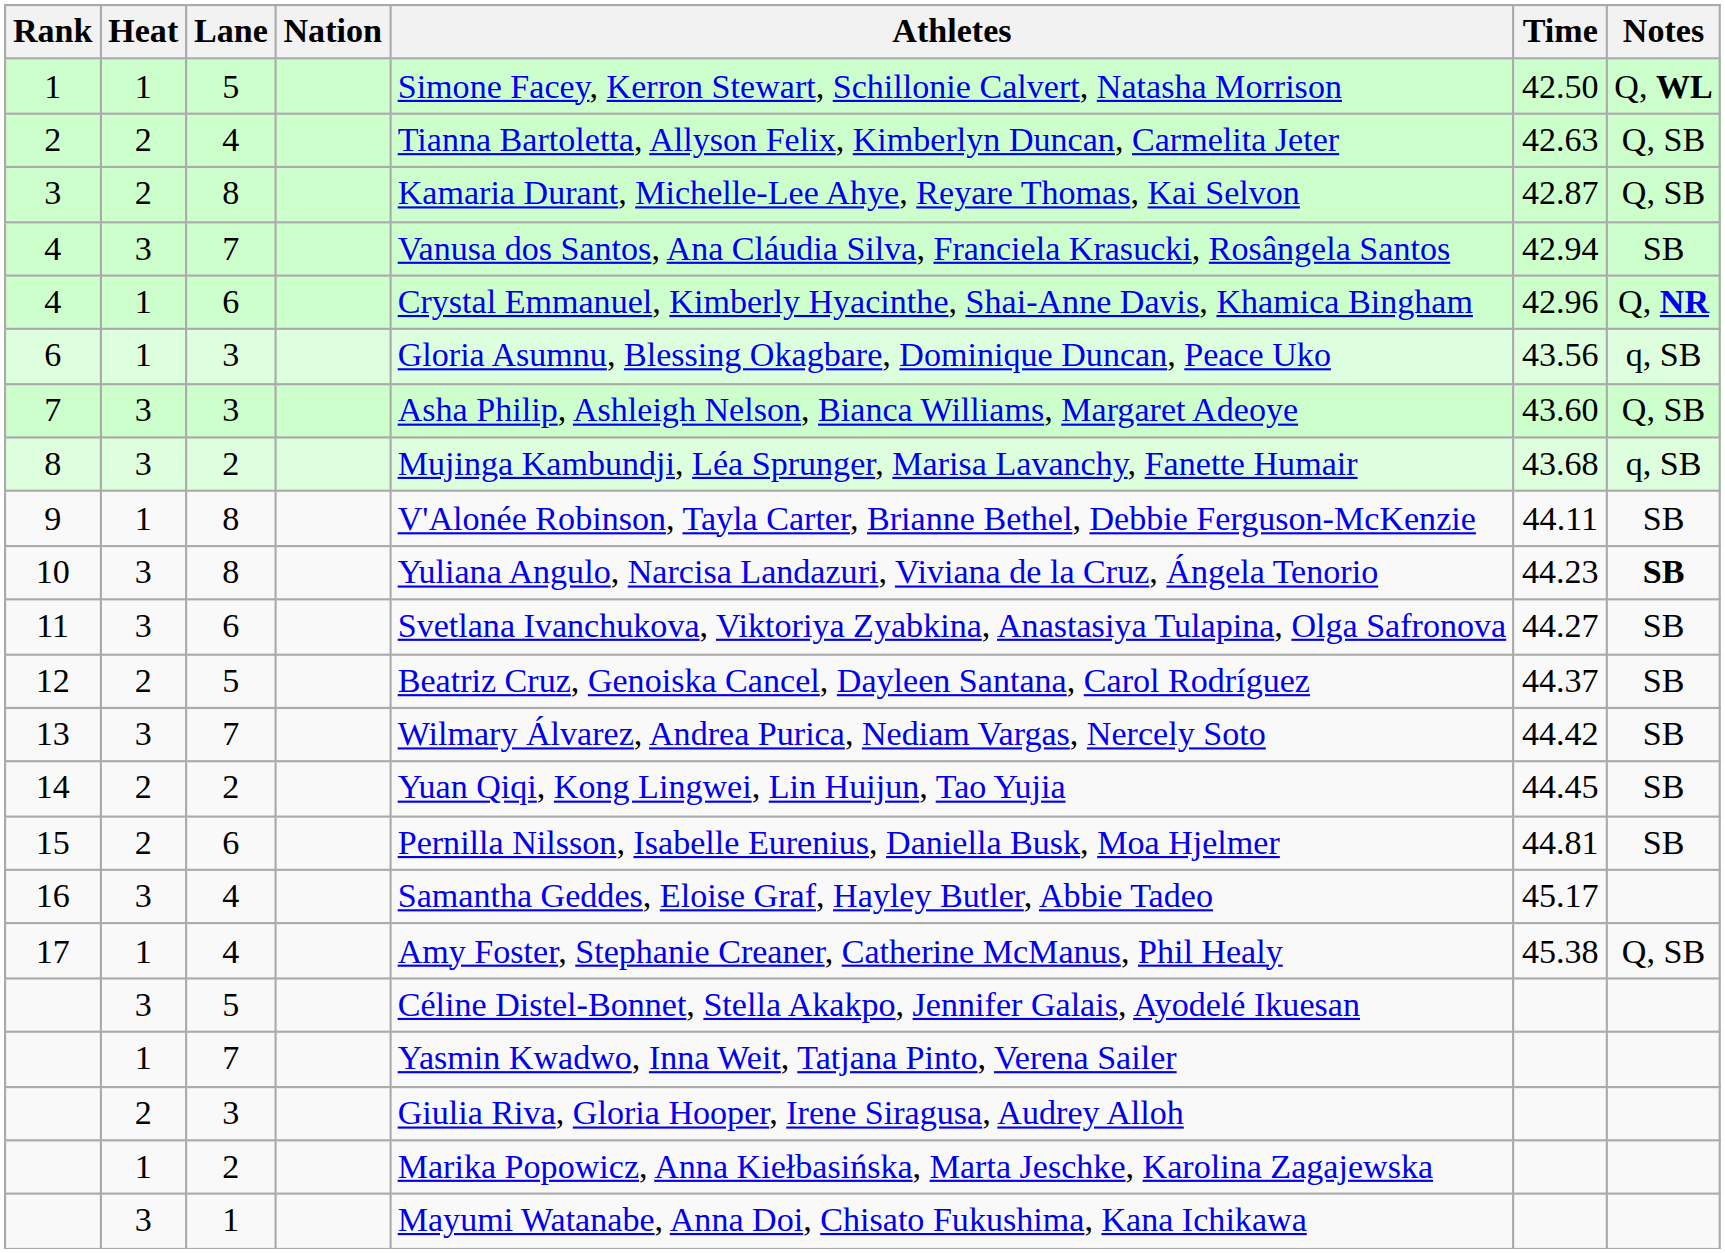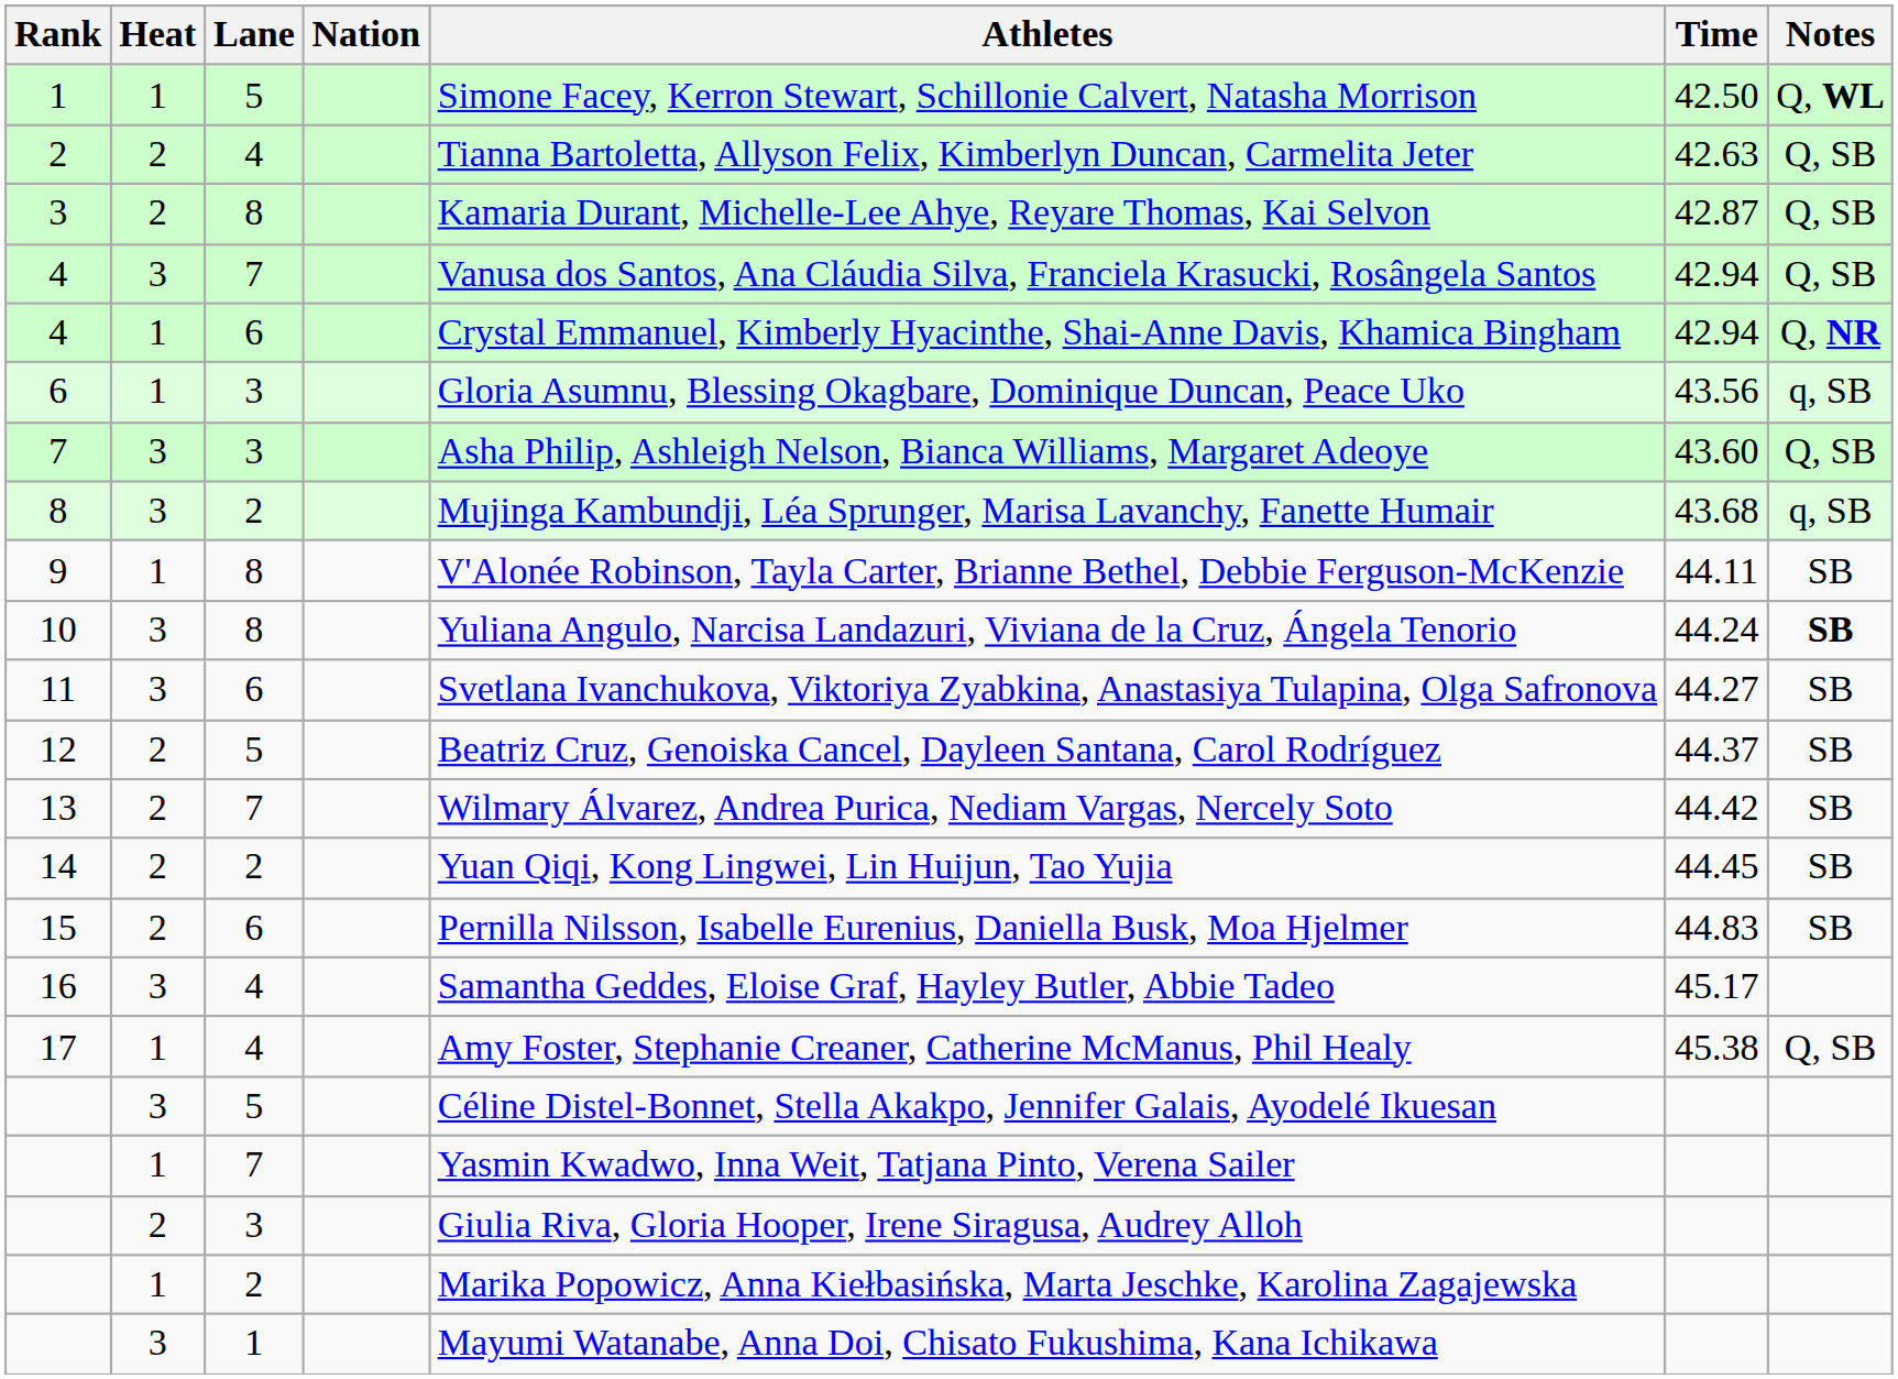 <table class="wikitable sortable" style="text-align:center">
 <tr>
 <th>Rank</th>
 <th>Heat</th>
 <th>Lane</th>
 <th>Nation</th>
 <th>Athletes</th>
 <th>Time</th>
 <th>Notes</th>
 </tr>
 <tr bgcolor=ccffcc>
 <td>1</td>
 <td>1</td>
 <td>5</td>
 <td align=left></td>
 <td align=left><a href='#'>Simone Facey</a>, <a href='#'>Kerron Stewart</a>, <a href='#'>Schillonie Calvert</a>, <a href='#'>Natasha Morrison</a></td>
 <td>42.50</td>
 <td>Q, <strong>WL</strong></td>
 </tr>
 <tr bgcolor=ccffcc>
 <td>2</td>
 <td>2</td>
 <td>4</td>
 <td align=left></td>
 <td align=left><a href='#'>Tianna Bartoletta</a>, <a href='#'>Allyson Felix</a>, <a href='#'>Kimberlyn Duncan</a>, <a href='#'>Carmelita Jeter</a></td>
 <td>42.63</td>
 <td>Q, SB</td>
 </tr>
 <tr bgcolor=ccffcc>
 <td>3</td>
 <td>2</td>
 <td>8</td>
 <td align=left></td>
 <td align=left><a href='#'>Kamaria Durant</a>, <a href='#'>Michelle-Lee Ahye</a>, <a href='#'>Reyare Thomas</a>, <a href='#'>Kai Selvon</a></td>
 <td>42.87</td>
 <td>Q, SB</td>
 </tr>
 <tr bgcolor=ccffcc>
 <td>4</td>
 <td>3</td>
 <td>7</td>
 <td align=left></td>
 <td align=left><a href='#'>Vanusa dos Santos</a>, <a href='#'>Ana Cláudia Silva</a>, <a href='#'>Franciela Krasucki</a>, <a href='#'>Rosângela Santos</a></td>
 <td>42.94</td>
-<td>SB</td>
+<td>Q, SB</td>
 </tr>
 <tr bgcolor=ccffcc>
 <td>4</td>
 <td>1</td>
 <td>6</td>
 <td align=left></td>
 <td align=left><a href='#'>Crystal Emmanuel</a>, <a href='#'>Kimberly Hyacinthe</a>, <a href='#'>Shai-Anne Davis</a>, <a href='#'>Khamica Bingham</a></td>
-<td>42.96</td>
+<td>42.94</td>
 <td>Q, <strong><a href='#'>NR</a></strong></td>
 </tr>
 <tr bgcolor=ddffdd>
 <td>6</td>
 <td>1</td>
 <td>3</td>
 <td align=left></td>
 <td align=left><a href='#'>Gloria Asumnu</a>, <a href='#'>Blessing Okagbare</a>, <a href='#'>Dominique Duncan</a>, <a href='#'>Peace Uko</a></td>
 <td>43.56</td>
 <td>q, SB</td>
 </tr>
 <tr bgcolor=ccffcc>
 <td>7</td>
 <td>3</td>
 <td>3</td>
 <td align=left></td>
 <td align=left><a href='#'>Asha Philip</a>, <a href='#'>Ashleigh Nelson</a>, <a href='#'>Bianca Williams</a>, <a href='#'>Margaret Adeoye</a></td>
 <td>43.60</td>
 <td>Q, SB</td>
 </tr>
 <tr bgcolor=ddffdd>
 <td>8</td>
 <td>3</td>
 <td>2</td>
 <td align=left></td>
 <td align=left><a href='#'>Mujinga Kambundji</a>, <a href='#'>Léa Sprunger</a>, <a href='#'>Marisa Lavanchy</a>, <a href='#'>Fanette Humair</a></td>
 <td>43.68</td>
 <td>q, SB</td>
 </tr>
 <tr>
 <td>9</td>
 <td>1</td>
 <td>8</td>
 <td align=left></td>
 <td align=left><a href='#'>V'Alonée Robinson</a>, <a href='#'>Tayla Carter</a>, <a href='#'>Brianne Bethel</a>, <a href='#'>Debbie Ferguson-McKenzie</a></td>
 <td>44.11</td>
 <td>SB</td>
 </tr>
 <tr>
 <td>10</td>
 <td>3</td>
 <td>8</td>
 <td align=left></td>
 <td align=left><a href='#'>Yuliana Angulo</a>, <a href='#'>Narcisa Landazuri</a>, <a href='#'>Viviana de la Cruz</a>, <a href='#'>Ángela Tenorio</a></td>
-<td>44.23</td>
+<td>44.24</td>
 <td><strong>SB</strong></td>
 </tr>
 <tr>
 <td>11</td>
 <td>3</td>
 <td>6</td>
 <td align=left></td>
 <td align=left><a href='#'>Svetlana Ivanchukova</a>, <a href='#'>Viktoriya Zyabkina</a>, <a href='#'>Anastasiya Tulapina</a>, <a href='#'>Olga Safronova</a></td>
 <td>44.27</td>
 <td>SB</td>
 </tr>
 <tr>
 <td>12</td>
 <td>2</td>
 <td>5</td>
 <td align=left></td>
 <td align=left><a href='#'>Beatriz Cruz</a>, <a href='#'>Genoiska Cancel</a>, <a href='#'>Dayleen Santana</a>, <a href='#'>Carol Rodríguez</a></td>
 <td>44.37</td>
 <td>SB</td>
 </tr>
 <tr>
 <td>13</td>
-<td>3</td>
+<td>2</td>
 <td>7</td>
 <td align=left></td>
 <td align=left><a href='#'>Wilmary Álvarez</a>, <a href='#'>Andrea Purica</a>, <a href='#'>Nediam Vargas</a>, <a href='#'>Nercely Soto</a></td>
 <td>44.42</td>
 <td>SB</td>
 </tr>
 <tr>
 <td>14</td>
 <td>2</td>
 <td>2</td>
 <td align=left></td>
 <td align=left><a href='#'>Yuan Qiqi</a>, <a href='#'>Kong Lingwei</a>, <a href='#'>Lin Huijun</a>, <a href='#'>Tao Yujia</a></td>
 <td>44.45</td>
 <td>SB</td>
 </tr>
 <tr>
 <td>15</td>
 <td>2</td>
 <td>6</td>
 <td align=left></td>
 <td align=left><a href='#'>Pernilla Nilsson</a>, <a href='#'>Isabelle Eurenius</a>, <a href='#'>Daniella Busk</a>, <a href='#'>Moa Hjelmer</a></td>
-<td>44.81</td>
+<td>44.83</td>
 <td>SB</td>
 </tr>
 <tr>
 <td>16</td>
 <td>3</td>
 <td>4</td>
 <td align=left></td>
 <td align=left><a href='#'>Samantha Geddes</a>, <a href='#'>Eloise Graf</a>, <a href='#'>Hayley Butler</a>, <a href='#'>Abbie Tadeo</a></td>
 <td>45.17</td>
 <td></td>
 </tr>
 <tr>
 <td>17</td>
 <td>1</td>
 <td>4</td>
 <td align=left></td>
 <td align=left><a href='#'>Amy Foster</a>, <a href='#'>Stephanie Creaner</a>, <a href='#'>Catherine McManus</a>, <a href='#'>Phil Healy</a></td>
 <td>45.38</td>
 <td>Q, SB</td>
 </tr>
 <tr>
 <td></td>
 <td>3</td>
 <td>5</td>
 <td align=left></td>
 <td align=left><a href='#'>Céline Distel-Bonnet</a>, <a href='#'>Stella Akakpo</a>, <a href='#'>Jennifer Galais</a>, <a href='#'>Ayodelé Ikuesan</a></td>
 <td></td>
 <td></td>
 </tr>
 <tr>
 <td></td>
 <td>1</td>
 <td>7</td>
 <td align=left></td>
 <td align=left><a href='#'>Yasmin Kwadwo</a>, <a href='#'>Inna Weit</a>, <a href='#'>Tatjana Pinto</a>, <a href='#'>Verena Sailer</a></td>
 <td></td>
 <td></td>
 </tr>
 <tr>
 <td></td>
 <td>2</td>
 <td>3</td>
 <td align=left></td>
 <td align=left><a href='#'>Giulia Riva</a>, <a href='#'>Gloria Hooper</a>, <a href='#'>Irene Siragusa</a>, <a href='#'>Audrey Alloh</a></td>
 <td></td>
 <td></td>
 </tr>
 <tr>
 <td></td>
 <td>1</td>
 <td>2</td>
 <td align=left></td>
 <td align=left><a href='#'>Marika Popowicz</a>, <a href='#'>Anna Kiełbasińska</a>, <a href='#'>Marta Jeschke</a>, <a href='#'>Karolina Zagajewska</a></td>
 <td></td>
 <td></td>
 </tr>
 <tr>
 <td></td>
 <td>3</td>
 <td>1</td>
 <td align=left></td>
 <td align=left><a href='#'>Mayumi Watanabe</a>, <a href='#'>Anna Doi</a>, <a href='#'>Chisato Fukushima</a>, <a href='#'>Kana Ichikawa</a></td>
 <td></td>
 <td></td>
 </tr>
 </table>
